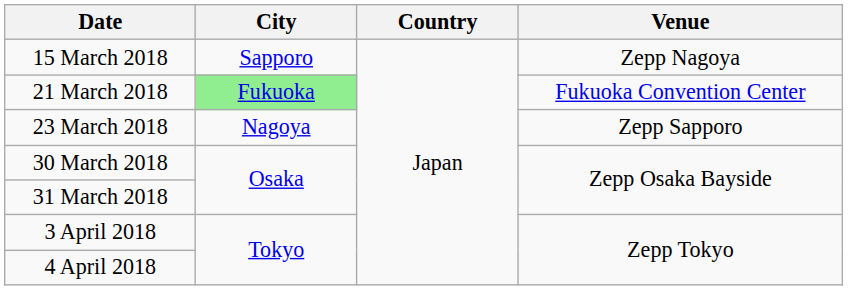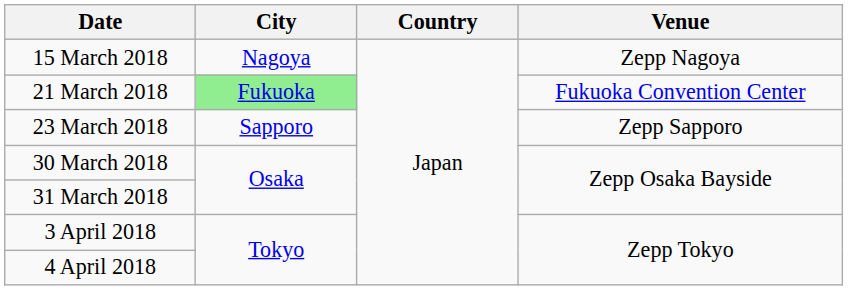 <table class="wikitable" style="text-align:center;">
 <tr>
 <th scope="col" style="width:11em;">Date</th>
 <th scope="col" style="width:8.5em;">City</th>
 <th scope="col" style="width:8.5em;">Country</th>
 <th scope="col" style="width:19em;">Venue</th>
 </tr>
 <tr>
 <td>15 March 2018</td>
-<td><a href='#'>Sapporo</a></td>
+<td><a href='#'>Nagoya</a></td>
 <td rowspan="7">Japan</td>
 <td>Zepp Nagoya</td>
 </tr>
 <tr>
 <td>21 March 2018</td>
 <td style="background: lightgreen;"><a href='#'>Fukuoka</a></td>
 <td><a href='#'>Fukuoka Convention Center</a></td>
 </tr>
 <tr>
 <td>23 March 2018</td>
-<td><a href='#'>Nagoya</a></td>
+<td><a href='#'>Sapporo</a></td>
 <td>Zepp Sapporo</td>
 </tr>
 <tr>
 <td>30 March 2018</td>
 <td rowspan="2"><a href='#'>Osaka</a></td>
 <td rowspan="2">Zepp Osaka Bayside</td>
 </tr>
 <tr>
 <td>31 March 2018</td>
 </tr>
 <tr>
 <td>3 April 2018</td>
 <td rowspan="2"><a href='#'>Tokyo</a></td>
 <td rowspan="2">Zepp Tokyo</td>
 </tr>
 <tr>
 <td>4 April 2018</td>
 </tr>
 </table>
